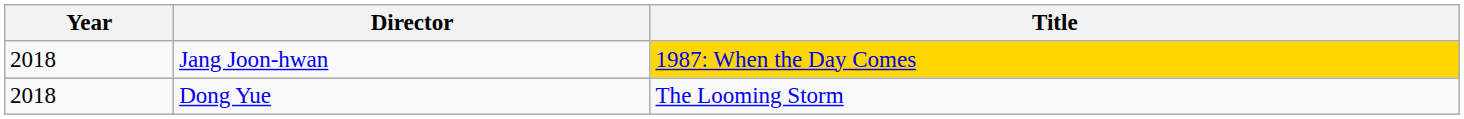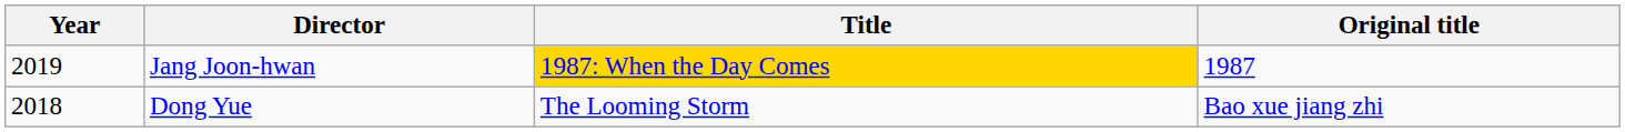 <table class="wikitable" width="80%">
 <tr>
 <th>Year</th>
 <th>Director</th>
 <th>Title</th>
+<th>Original title</th>
 </tr>
 <tr>
-<td>2018</td>
+<td>2019</td>
 <td><a href='#'>Jang Joon-hwan</a></td>
 <td style="background: gold;"><a href='#'>1987: When the Day Comes</a></td>
+<td><a href='#'>1987</a></td>
 </tr>
 <tr>
 <td>2018</td>
 <td><a href='#'>Dong Yue</a></td>
 <td><a href='#'>The Looming Storm</a></td>
+<td><a href='#'>Bao xue jiang zhi</a></td>
 </tr>
 </table>
